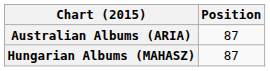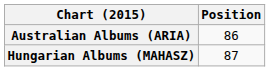 <table class="wikitable sortable plainrowheaders" style="text-align:center">
 <tr>
 <th scope="col">Chart (2015)</th>
 <th scope="col">Position</th>
 </tr>
 <tr>
 <th scope="row">Australian Albums (ARIA)</th>
-<td>87</td>
+<td>86</td>
 </tr>
 <tr>
 <th scope="row">Hungarian Albums (MAHASZ)</th>
 <td>87</td>
 </tr>
 </table>
